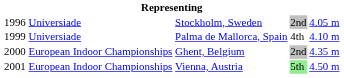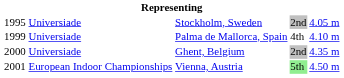 <table>
 <tr>
 <th colspan="5">Representing </th>
 </tr>
 <tr>
-<td>1996</td>
+<td>1995</td>
 <td><a href='#'>Universiade</a></td>
 <td><a href='#'>Stockholm, Sweden</a></td>
 <td bgcolor=silver>2nd</td>
 <td><a href='#'>4.05 m</a></td>
 </tr>
 <tr>
 <td>1999</td>
 <td><a href='#'>Universiade</a></td>
 <td><a href='#'>Palma de Mallorca, Spain</a></td>
 <td>4th</td>
 <td><a href='#'>4.10 m</a></td>
 </tr>
 <tr>
 <td>2000</td>
-<td><a href='#'>European Indoor Championships</a></td>
+<td><a href='#'>Universiade</a></td>
 <td><a href='#'>Ghent, Belgium</a></td>
 <td bgcolor=silver>2nd</td>
 <td><a href='#'>4.35 m</a></td>
 </tr>
 <tr>
 <td>2001</td>
 <td><a href='#'>European Indoor Championships</a></td>
 <td><a href='#'>Vienna, Austria</a></td>
 <td style="background: lightgreen;">5th</td>
 <td><a href='#'>4.50 m</a></td>
 </tr>
 </table>
